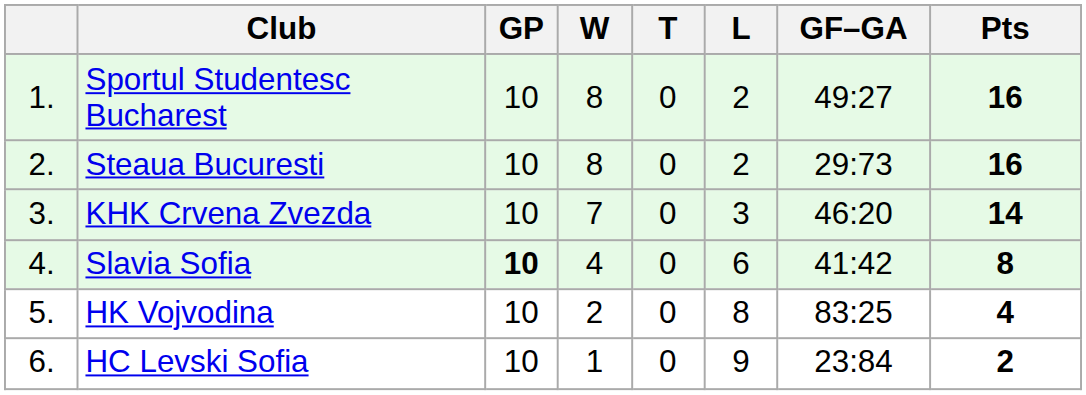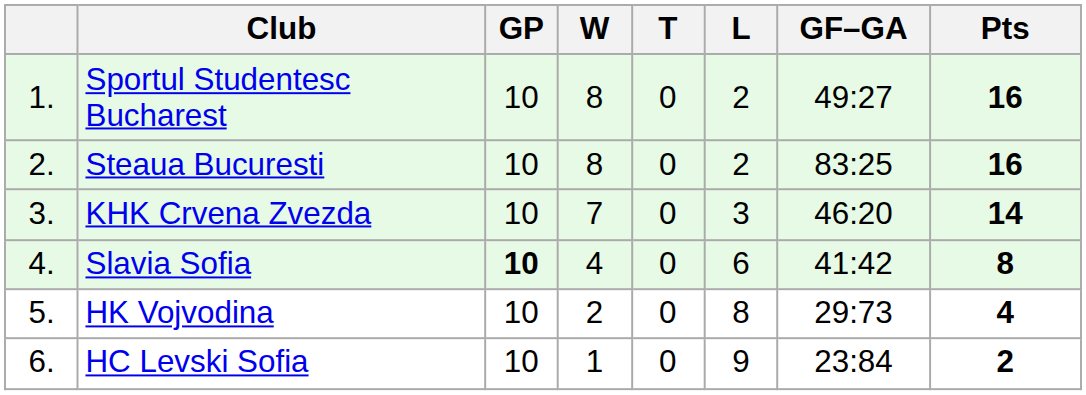 <table class="wikitable">
 <tr>
 <th width="30"></th>
 <th width="200">Club</th>
 <th width="30">GP</th>
 <th width="30">W</th>
 <th width="30">T</th>
 <th width="30">L</th>
 <th width="70">GF–GA</th>
 <th width="70">Pts</th>
 </tr>
 <tr bgcolor="#e6fae6" align="center">
 <td>1.</td>
 <td align="left"><a href='#'>Sportul Studentesc Bucharest</a></td>
 <td>10</td>
 <td>8</td>
 <td>0</td>
 <td>2</td>
 <td>49:27</td>
 <td><strong>16</strong></td>
 </tr>
 <tr bgcolor="#e6fae6" align="center">
 <td>2.</td>
 <td align="left"><a href='#'>Steaua Bucuresti</a></td>
 <td>10</td>
 <td>8</td>
 <td>0</td>
 <td>2</td>
-<td>29:73</td>
+<td>83:25</td>
 <td><strong>16</strong></td>
 </tr>
 <tr bgcolor="#e6fae6" align="center">
 <td>3.</td>
 <td align="left"><a href='#'>KHK Crvena Zvezda</a></td>
 <td>10</td>
 <td>7</td>
 <td>0</td>
 <td>3</td>
 <td>46:20</td>
 <td><strong>14</strong></td>
 </tr>
 <tr bgcolor="#e6fae6" align="center">
 <td>4.</td>
 <td align="left"><a href='#'>Slavia Sofia</a></td>
 <td><strong>10</strong></td>
 <td>4</td>
 <td>0</td>
 <td>6</td>
 <td>41:42</td>
 <td><strong>8</strong></td>
 </tr>
 <tr bgcolor="#FFFFFF" align="center">
 <td>5.</td>
 <td align="left"><a href='#'>HK Vojvodina</a></td>
 <td>10</td>
 <td>2</td>
 <td>0</td>
 <td>8</td>
-<td>83:25</td>
+<td>29:73</td>
 <td><strong>4</strong></td>
 </tr>
 <tr bgcolor="#FFFFFF" align="center">
 <td>6.</td>
 <td align="left"><a href='#'>HC Levski Sofia</a></td>
 <td>10</td>
 <td>1</td>
 <td>0</td>
 <td>9</td>
 <td>23:84</td>
 <td><strong>2</strong></td>
 </tr>
 </table>
